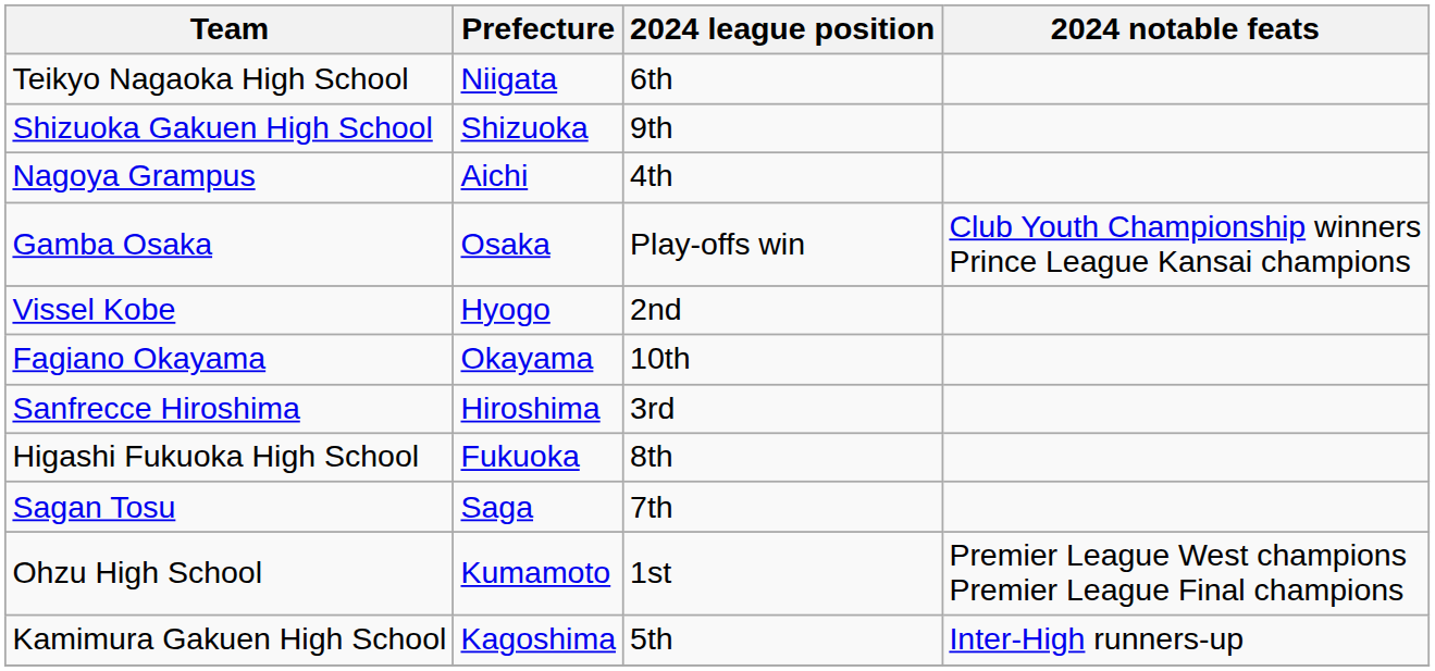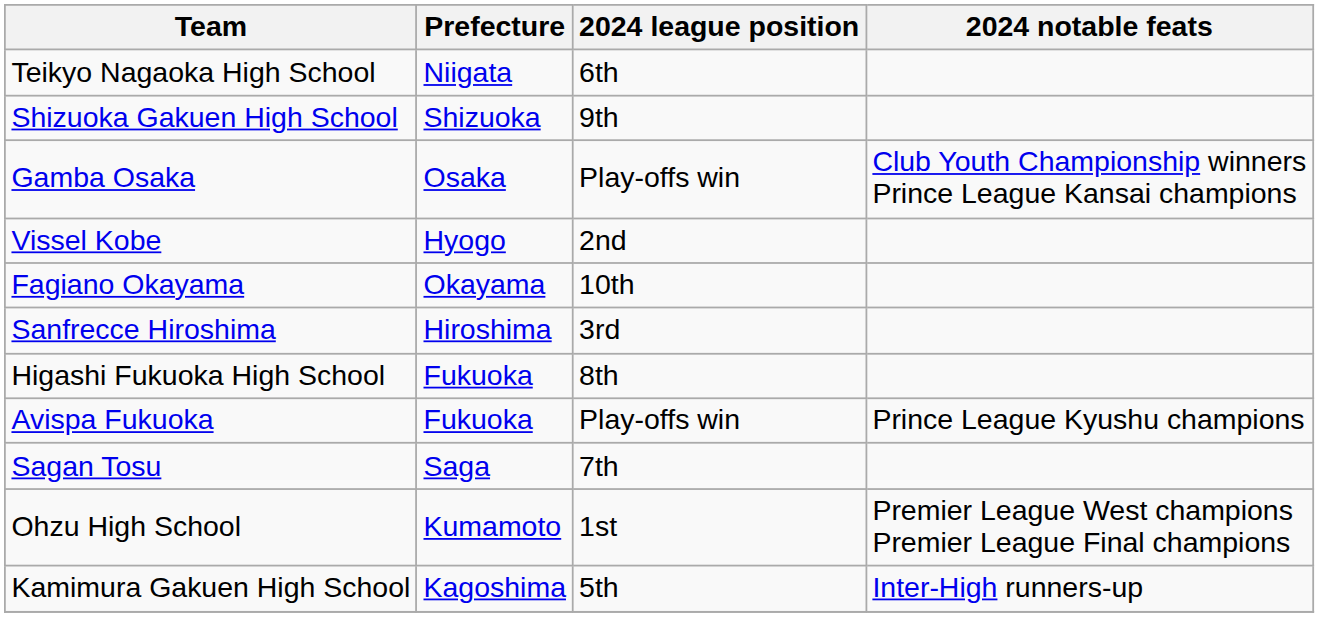 <table class="wikitable">
 <tr>
 <th>Team</th>
 <th>Prefecture</th>
 <th>2024 league position</th>
 <th>2024 notable feats</th>
 </tr>
 <tr>
 <td>Teikyo Nagaoka High School</td>
 <td><a href='#'>Niigata</a></td>
 <td>6th</td>
 <td></td>
 </tr>
 <tr>
 <td><a href='#'>Shizuoka Gakuen High School</a></td>
 <td><a href='#'>Shizuoka</a></td>
 <td>9th</td>
-<td></td>
-</tr>
-<tr>
-<td><a href='#'>Nagoya Grampus</a></td>
-<td><a href='#'>Aichi</a></td>
-<td>4th</td>
 <td></td>
 </tr>
 <tr>
 <td><a href='#'>Gamba Osaka</a></td>
 <td><a href='#'>Osaka</a></td>
 <td> Play-offs win</td>
 <td><a href='#'>Club Youth Championship</a> winners<br>Prince League Kansai champions</td>
 </tr>
 <tr>
 <td><a href='#'>Vissel Kobe</a></td>
 <td><a href='#'>Hyogo</a></td>
 <td>2nd</td>
 <td></td>
 </tr>
 <tr>
 <td><a href='#'>Fagiano Okayama</a></td>
 <td><a href='#'>Okayama</a></td>
 <td>10th</td>
 <td></td>
 </tr>
 <tr>
 <td><a href='#'>Sanfrecce Hiroshima</a></td>
 <td><a href='#'>Hiroshima</a></td>
 <td>3rd</td>
 <td></td>
 </tr>
 <tr>
 <td>Higashi Fukuoka High School</td>
 <td><a href='#'>Fukuoka</a></td>
 <td>8th</td>
 <td></td>
 </tr>
 <tr>
+<td><a href='#'>Avispa Fukuoka</a></td>
+<td><a href='#'>Fukuoka</a></td>
+<td> Play-offs win</td>
+<td>Prince League Kyushu champions</td>
+</tr>
+<tr>
 <td><a href='#'>Sagan Tosu</a></td>
 <td><a href='#'>Saga</a></td>
 <td>7th</td>
 <td></td>
 </tr>
 <tr>
 <td>Ohzu High School</td>
 <td><a href='#'>Kumamoto</a></td>
 <td>1st</td>
 <td>Premier League West champions<br>Premier League Final champions</td>
 </tr>
 <tr>
 <td>Kamimura Gakuen High School</td>
 <td><a href='#'>Kagoshima</a></td>
 <td>5th</td>
 <td><a href='#'>Inter-High</a> runners-up</td>
 </tr>
 <tr>
 </tr>
 </table>
